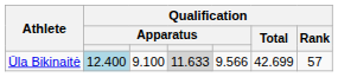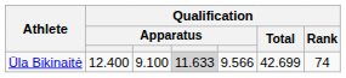 <table class="wikitable" style="font-size:90%">
 <tr>
 <th rowspan=3>Athlete</th>
 <th colspan=6>Qualification</th>
 </tr>
 <tr style="font-size:95%">
 <th colspan=4>Apparatus</th>
 <th rowspan=2>Total</th>
 <th rowspan=2>Rank</th>
 </tr>
 <tr style="font-size:95%">
 <th></th>
 <th></th>
 <th></th>
 <th></th>
 </tr>
 <tr align=center>
 <td align=left><a href='#'>Ūla Bikinaitė</a></td>
-<td style="background: lightblue;">12.400</td>
+<td>12.400</td>
 <td>9.100</td>
 <td style="background: lightgrey;">11.633</td>
 <td>9.566</td>
 <td>42.699</td>
-<td>57</td>
+<td>74</td>
 </tr>
 </table>
